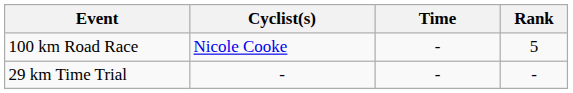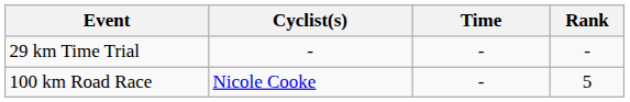 <table class=wikitable style="font-size:90%">
 <tr>
 <th width=150>Event</th>
 <th width=150>Cyclist(s)</th>
 <th width=100>Time</th>
 <th width=50>Rank</th>
 </tr>
 <tr>
+<td>29 km Time Trial</td>
+<td align="center">-</td>
+<td align="center">-</td>
+<td align="center">-</td>
+</tr>
+<tr>
 <td>100 km Road Race</td>
 <td><a href='#'>Nicole Cooke</a></td>
 <td align="center">-</td>
 <td align="center">5</td>
 </tr>
-<tr>
-<td>29 km Time Trial</td>
-<td align="center">-</td>
-<td align="center">-</td>
-<td align="center">-</td>
-</tr>
 </table>
